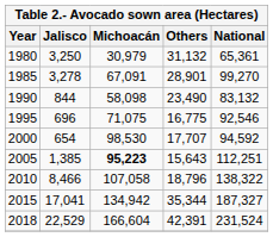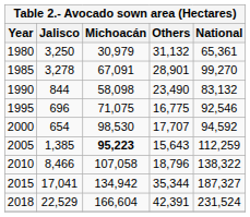 <table class="wikitable sortable" style="background:">
 <tr>
 <th colspan="11" align="center" style="background:#f5f5f5;">Table 2.- Avocado sown area (Hectares)</th>
 </tr>
 <tr>
 <th>Year</th>
 <th>Jalisco</th>
 <th>Michoacán</th>
 <th>Others</th>
 <th>National</th>
 </tr>
 <tr>
 <td align="center">1980</td>
 <td align="center">3,250</td>
 <td align="center">30,979</td>
 <td align="center">31,132</td>
 <td align="center">65,361</td>
 </tr>
 <tr>
 <td align="center">1985</td>
 <td align="center">3,278</td>
 <td align="center">67,091</td>
 <td align="center">28,901</td>
 <td align="center">99,270</td>
 </tr>
 <tr>
 <td align="center">1990</td>
 <td align="center">844</td>
 <td align="center">58,098</td>
 <td align="center">23,490</td>
 <td align="center">83,132</td>
 </tr>
 <tr>
 <td align="center">1995</td>
 <td align="center">696</td>
 <td align="center">71,075</td>
 <td align="center">16,775</td>
 <td align="center">92,546</td>
 </tr>
 <tr>
 <td align="center">2000</td>
 <td align="center">654</td>
 <td align="center">98,530</td>
 <td align="center">17,707</td>
 <td align="center">94,592</td>
 </tr>
 <tr>
 <td align="center">2005</td>
 <td align="center">1,385</td>
 <td align="center"><strong>95,223</strong></td>
 <td align="center">15,643</td>
-<td align="center">112,251</td>
+<td align="center">112,259</td>
 </tr>
 <tr>
 <td align="center">2010</td>
 <td align="center">8,466</td>
 <td align="center">107,058</td>
 <td align="center">18,796</td>
 <td align="center">138,322</td>
 </tr>
 <tr>
 <td align="center">2015</td>
 <td align="center">17,041</td>
 <td align="center">134,942</td>
 <td align="center">35,344</td>
 <td align="center">187,327</td>
 </tr>
 <tr>
 <td align="center">2018</td>
 <td align="center">22,529</td>
 <td align="center">166,604</td>
 <td align="center">42,391</td>
 <td align="center">231,524</td>
 </tr>
 <tr>
 </tr>
 </table>
